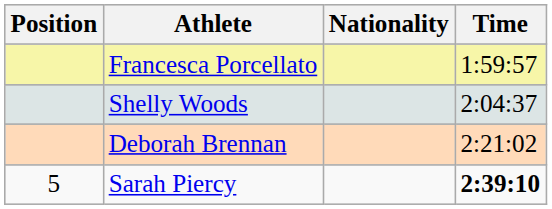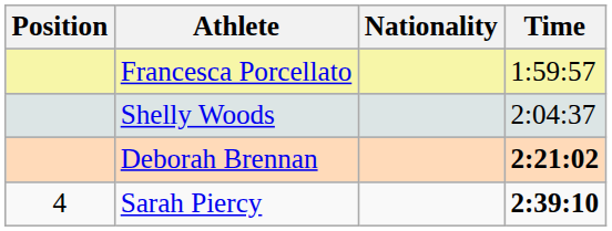 <table class="wikitable sortable">
 <tr>
 <th>Position</th>
 <th>Athlete</th>
 <th>Nationality</th>
 <th>Time</th>
 </tr>
 <tr bgcolor="#F7F6A8">
 <td align=center></td>
 <td><a href='#'>Francesca Porcellato</a></td>
 <td></td>
 <td>1:59:57</td>
 </tr>
 <tr bgcolor="#DCE5E5">
 <td align=center></td>
 <td><a href='#'>Shelly Woods</a></td>
 <td></td>
 <td>2:04:37</td>
 </tr>
 <tr bgcolor="#FFDAB9">
 <td align=center></td>
 <td><a href='#'>Deborah Brennan</a></td>
 <td></td>
-<td>2:21:02</td>
+<td><strong>2:21:02</strong></td>
 </tr>
 <tr>
-<td align=center>5</td>
+<td align=center>4</td>
 <td><a href='#'>Sarah Piercy</a></td>
 <td></td>
 <td><strong>2:39:10</strong></td>
 </tr>
 </table>
